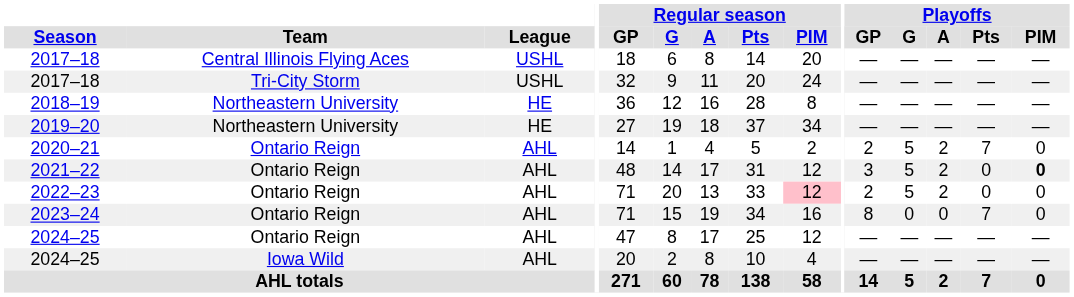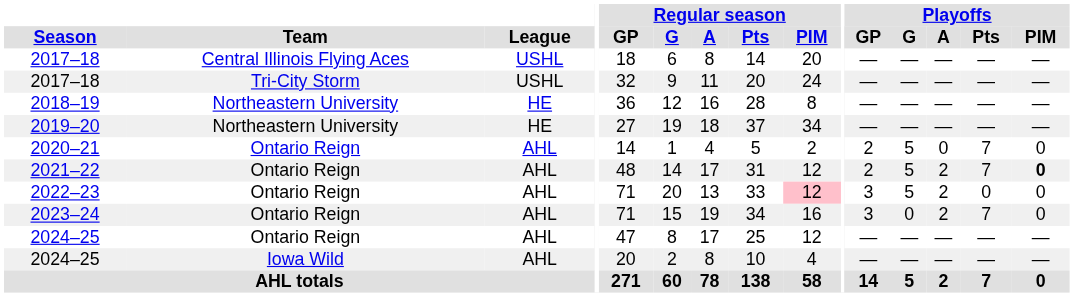 <table border="0" cellpadding="1" cellspacing="0" style="text-align:center; width:60em">
 <tr style="background:#e0e0e0;">
 <th colspan="3" style="background:#fff;"></th>
 <th rowspan="99" style="background:#fff;"></th>
 <th colspan="5"><a href='#'>Regular season</a></th>
 <th rowspan="99" style="background:#fff;"></th>
 <th colspan="5"><a href='#'>Playoffs</a></th>
 </tr>
 <tr style="background:#e0e0e0;">
 <th><a href='#'>Season</a></th>
 <th>Team</th>
 <th>League</th>
 <th>GP</th>
 <th><a href='#'>G</a></th>
 <th><a href='#'>A</a></th>
 <th><a href='#'>Pts</a></th>
 <th><a href='#'>PIM</a></th>
 <th>GP</th>
 <th>G</th>
 <th>A</th>
 <th>Pts</th>
 <th>PIM</th>
 </tr>
 <tr>
 <td><a href='#'>2017–18</a></td>
 <td><a href='#'>Central Illinois Flying Aces</a></td>
 <td><a href='#'>USHL</a></td>
 <td>18</td>
 <td>6</td>
 <td>8</td>
 <td>14</td>
 <td>20</td>
 <td>—</td>
 <td>—</td>
 <td>—</td>
 <td>—</td>
 <td>—</td>
 </tr>
 <tr style="background:#f0f0f0;">
 <td>2017–18</td>
 <td><a href='#'>Tri-City Storm</a></td>
 <td>USHL</td>
 <td>32</td>
 <td>9</td>
 <td>11</td>
 <td>20</td>
 <td>24</td>
 <td>—</td>
 <td>—</td>
 <td>—</td>
 <td>—</td>
 <td>—</td>
 </tr>
 <tr>
 <td><a href='#'>2018–19</a></td>
 <td><a href='#'>Northeastern University</a></td>
 <td><a href='#'>HE</a></td>
 <td>36</td>
 <td>12</td>
 <td>16</td>
 <td>28</td>
 <td>8</td>
 <td>—</td>
 <td>—</td>
 <td>—</td>
 <td>—</td>
 <td>—</td>
 </tr>
 <tr style="background:#f0f0f0;">
 <td><a href='#'>2019–20</a></td>
 <td>Northeastern University</td>
 <td>HE</td>
 <td>27</td>
 <td>19</td>
 <td>18</td>
 <td>37</td>
 <td>34</td>
 <td>—</td>
 <td>—</td>
 <td>—</td>
 <td>—</td>
 <td>—</td>
 </tr>
 <tr>
 <td><a href='#'>2020–21</a></td>
 <td><a href='#'>Ontario Reign</a></td>
 <td><a href='#'>AHL</a></td>
 <td>14</td>
 <td>1</td>
 <td>4</td>
 <td>5</td>
 <td>2</td>
 <td>2</td>
 <td>5</td>
-<td>2</td>
+<td>0</td>
 <td>7</td>
 <td>0</td>
 </tr>
 <tr style="background:#f0f0f0;">
 <td><a href='#'>2021–22</a></td>
 <td>Ontario Reign</td>
 <td>AHL</td>
 <td>48</td>
 <td>14</td>
 <td>17</td>
 <td>31</td>
 <td>12</td>
-<td>3</td>
+<td>2</td>
 <td>5</td>
 <td>2</td>
-<td>0</td>
+<td>7</td>
 <td><strong>0</strong></td>
 </tr>
 <tr>
 <td><a href='#'>2022–23</a></td>
 <td>Ontario Reign</td>
 <td>AHL</td>
 <td>71</td>
 <td>20</td>
 <td>13</td>
 <td>33</td>
 <td style="background: pink;">12</td>
-<td>2</td>
+<td>3</td>
 <td>5</td>
 <td>2</td>
 <td>0</td>
 <td>0</td>
 </tr>
 <tr style="background:#f0f0f0;">
 <td><a href='#'>2023–24</a></td>
 <td>Ontario Reign</td>
 <td>AHL</td>
 <td>71</td>
 <td>15</td>
 <td>19</td>
 <td>34</td>
 <td>16</td>
-<td>8</td>
+<td>3</td>
 <td>0</td>
-<td>0</td>
+<td>2</td>
 <td>7</td>
 <td>0</td>
 </tr>
 <tr>
 <td><a href='#'>2024–25</a></td>
 <td>Ontario Reign</td>
 <td>AHL</td>
 <td>47</td>
 <td>8</td>
 <td>17</td>
 <td>25</td>
 <td>12</td>
 <td>—</td>
 <td>—</td>
 <td>—</td>
 <td>—</td>
 <td>—</td>
 </tr>
 <tr style="background:#f0f0f0;">
 <td>2024–25</td>
 <td><a href='#'>Iowa Wild</a></td>
 <td>AHL</td>
 <td>20</td>
 <td>2</td>
 <td>8</td>
 <td>10</td>
 <td>4</td>
 <td>—</td>
 <td>—</td>
 <td>—</td>
 <td>—</td>
 <td>—</td>
 </tr>
 <tr style="background:#e0e0e0;">
 <th colspan="3">AHL totals</th>
 <th>271</th>
 <th>60</th>
 <th>78</th>
 <th>138</th>
 <th>58</th>
 <th>14</th>
 <th>5</th>
 <th>2</th>
 <th>7</th>
 <th>0</th>
 </tr>
 </table>
